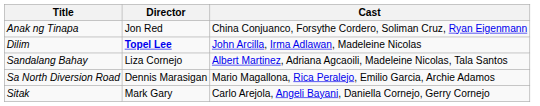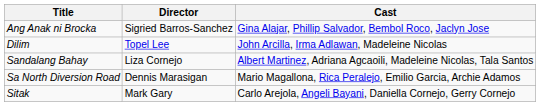 <table class="wikitable">
 <tr>
 <th>Title</th>
 <th>Director</th>
 <th>Cast</th>
 </tr>
 <tr>
-<td><em>Anak ng Tinapa</em></td>
-<td>Jon Red</td>
-<td>China Conjuanco, Forsythe Cordero, Soliman Cruz, <a href='#'>Ryan Eigenmann</a></td>
+<td><em>Ang Anak ni Brocka</em></td>
+<td>Sigried Barros-Sanchez</td>
+<td><a href='#'>Gina Alajar</a>, <a href='#'>Phillip Salvador</a>, <a href='#'>Bembol Roco</a>, <a href='#'>Jaclyn Jose</a></td>
 </tr>
 <tr>
 <td><em>Dilim</em></td>
-<td><strong><a href='#'>Topel Lee</a></strong></td>
+<td><a href='#'>Topel Lee</a></td>
 <td><a href='#'>John Arcilla</a>, <a href='#'>Irma Adlawan</a>, Madeleine Nicolas</td>
 </tr>
 <tr>
 <td><em>Sandalang Bahay</em></td>
 <td>Liza Cornejo</td>
 <td><a href='#'>Albert Martinez</a>, Adriana Agcaoili, Madeleine Nicolas, Tala Santos</td>
 </tr>
 <tr>
 <td><em>Sa North Diversion Road</em></td>
 <td>Dennis Marasigan</td>
 <td>Mario Magallona, <a href='#'>Rica Peralejo</a>, Emilio Garcia, Archie Adamos</td>
 </tr>
 <tr>
 <td><em>Sitak</em></td>
 <td>Mark Gary</td>
 <td>Carlo Arejola, <a href='#'>Angeli Bayani</a>, Daniella Cornejo, Gerry Cornejo</td>
 </tr>
 </table>
